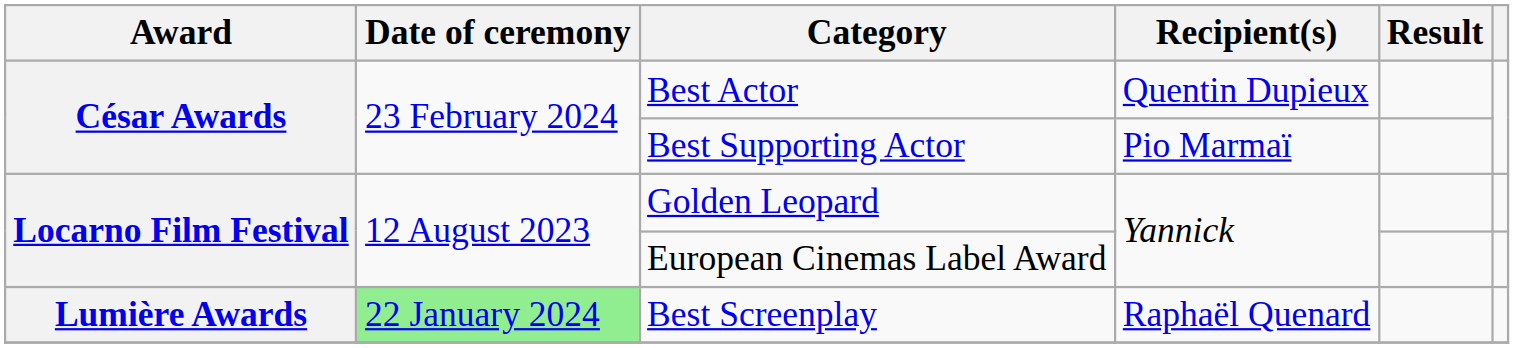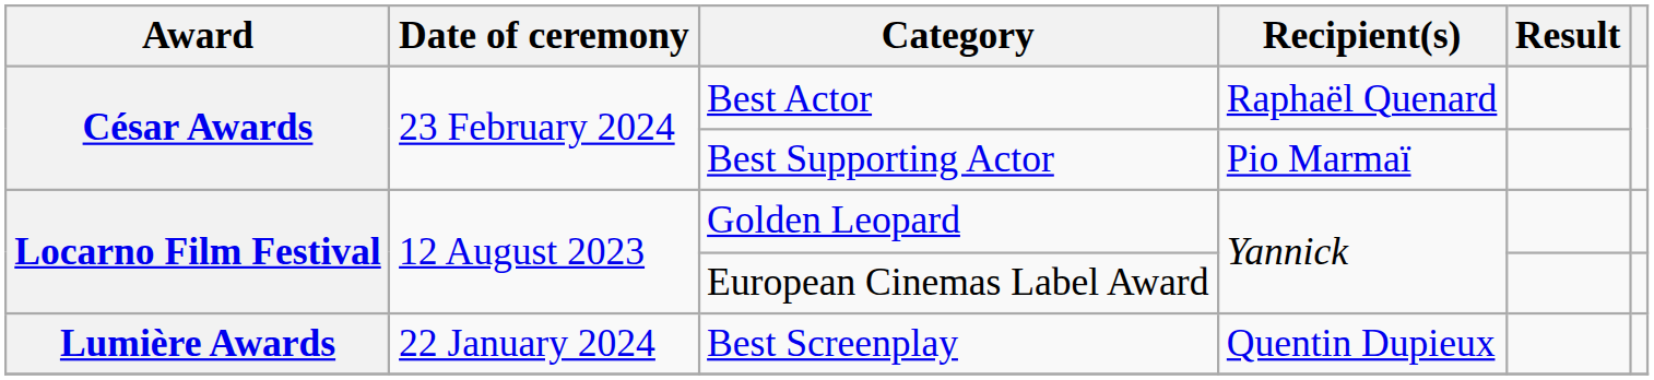 <table class="wikitable sortable plainrowheaders">
 <tr>
 <th scope="col">Award</th>
 <th scope="col">Date of ceremony</th>
 <th scope="col">Category</th>
 <th scope="col">Recipient(s)</th>
 <th scope="col">Result</th>
 <th scope="col" class="unsortable"></th>
 </tr>
 <tr>
 <th rowspan="2" scope="row"><a href='#'>César Awards</a></th>
 <td rowspan="2"><a href='#'>23 February 2024</a></td>
 <td><a href='#'>Best Actor</a></td>
-<td><a href='#'>Quentin Dupieux</a></td>
+<td><a href='#'>Raphaël Quenard</a></td>
 <td></td>
 <td rowspan="2" align="center"><br></td>
 </tr>
 <tr>
 <td><a href='#'>Best Supporting Actor</a></td>
 <td><a href='#'>Pio Marmaï</a></td>
 <td></td>
 </tr>
 <tr>
 <th rowspan="2" scope="row"><a href='#'>Locarno Film Festival</a></th>
 <td rowspan="2"><a href='#'>12 August 2023</a></td>
 <td><a href='#'>Golden Leopard</a></td>
 <td rowspan="2"><em>Yannick</em></td>
 <td></td>
 <td align="center"></td>
 </tr>
 <tr>
 <td>European Cinemas Label Award</td>
 <td></td>
 <td align="center"></td>
 </tr>
 <tr>
 <th scope="row"><a href='#'>Lumière Awards</a></th>
-<td style="background: lightgreen;"><a href='#'>22 January 2024</a></td>
+<td><a href='#'>22 January 2024</a></td>
 <td><a href='#'>Best Screenplay</a></td>
-<td><a href='#'>Raphaël Quenard</a></td>
+<td><a href='#'>Quentin Dupieux</a></td>
 <td></td>
 <td align="center"></td>
 </tr>
 <tr>
 </tr>
 </table>
